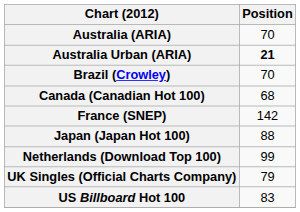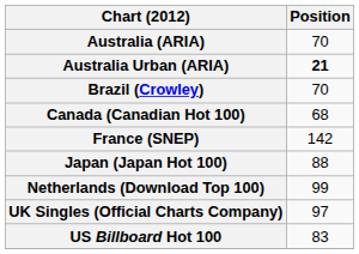 <table class="wikitable sortable plainrowheaders" style="text-align:center;">
 <tr>
 <th scope="col">Chart (2012)</th>
 <th scope="col">Position</th>
 </tr>
 <tr>
 <th scope="row">Australia (ARIA)</th>
 <td style="text-align:center;">70</td>
 </tr>
 <tr>
 <th scope="row">Australia Urban (ARIA)</th>
 <td style="text-align:center;"><strong>21</strong></td>
 </tr>
 <tr>
 <th scope="row">Brazil (<a href='#'>Crowley</a>)</th>
 <td style="text-align:center;">70</td>
 </tr>
 <tr>
 <th scope="row">Canada (Canadian Hot 100)</th>
 <td style="text-align:center;">68</td>
 </tr>
 <tr>
 <th scope="row">France (SNEP)</th>
 <td style="text-align:center;">142</td>
 </tr>
 <tr>
 <th scope="row">Japan (Japan Hot 100)</th>
 <td style="text-align:center;">88</td>
 </tr>
 <tr>
 <th scope="row">Netherlands (Download Top 100)</th>
 <td>99</td>
 </tr>
 <tr>
 <th scope="row">UK Singles (Official Charts Company)</th>
-<td style="text-align:center;">79</td>
+<td style="text-align:center;">97</td>
 </tr>
 <tr>
 <th scope="row">US <em>Billboard</em> Hot 100</th>
 <td style="text-align:center;">83</td>
 </tr>
 <tr>
 </tr>
 </table>
